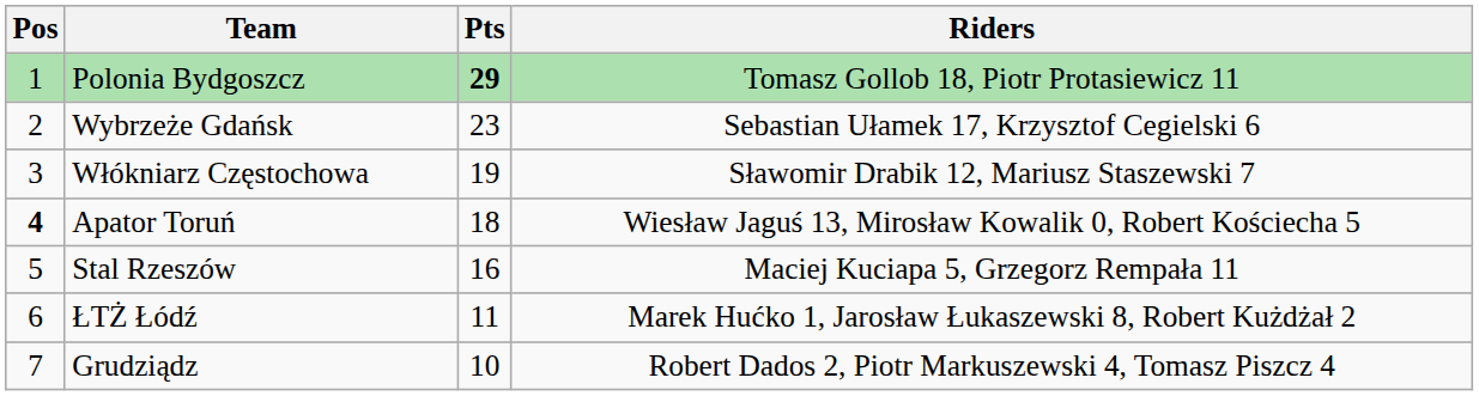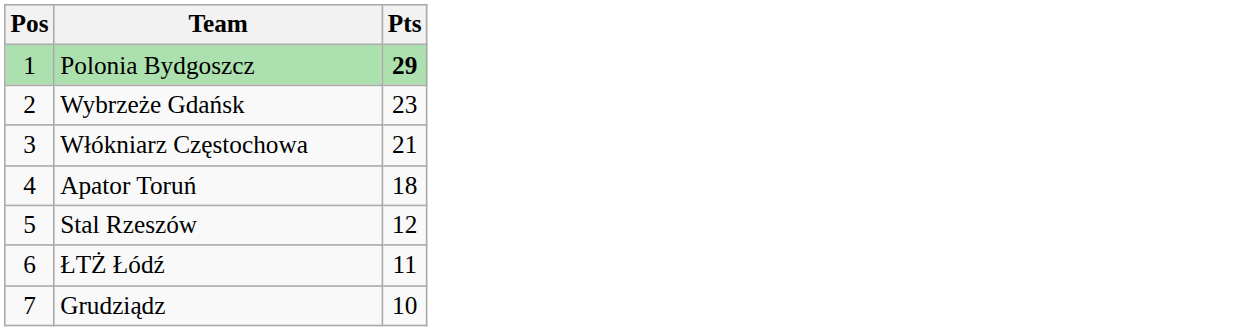 <table class="wikitable" style="font-size: 100%">
 <tr>
 <th width=20>Pos</th>
 <th width=200>Team</th>
 <th width=20>Pts</th>
-<th width=500>Riders</th>
 </tr>
 <tr align=center style="background:#ACE1AF;">
 <td>1</td>
 <td align="left">Polonia Bydgoszcz</td>
 <td><strong>29</strong></td>
-<td>Tomasz Gollob 18, Piotr Protasiewicz 11</td>
 </tr>
 <tr align=center>
 <td>2</td>
 <td align="left">Wybrzeże Gdańsk</td>
 <td>23</td>
-<td>Sebastian Ułamek 17, Krzysztof Cegielski 6</td>
 </tr>
 <tr align=center>
 <td>3</td>
 <td align="left">Włókniarz Częstochowa</td>
-<td>19</td>
-<td>Sławomir Drabik 12, Mariusz Staszewski 7</td>
+<td>21</td>
 </tr>
 <tr align=center>
-<td><strong>4</strong></td>
+<td>4</td>
 <td align="left">Apator Toruń</td>
 <td>18</td>
-<td>Wiesław Jaguś 13, Mirosław Kowalik 0, Robert Kościecha 5</td>
 </tr>
 <tr align=center>
 <td>5</td>
 <td align="left">Stal Rzeszów</td>
-<td>16</td>
-<td>Maciej Kuciapa 5, Grzegorz Rempała 11</td>
+<td>12</td>
 </tr>
 <tr align=center>
 <td>6</td>
 <td align="left">ŁTŻ Łódź</td>
 <td>11</td>
-<td>Marek Hućko 1, Jarosław Łukaszewski 8, Robert Kużdżał 2</td>
 </tr>
 <tr align=center>
 <td>7</td>
 <td align="left">Grudziądz</td>
 <td>10</td>
-<td>Robert Dados 2, Piotr Markuszewski 4, Tomasz Piszcz 4</td>
 </tr>
 </table>
